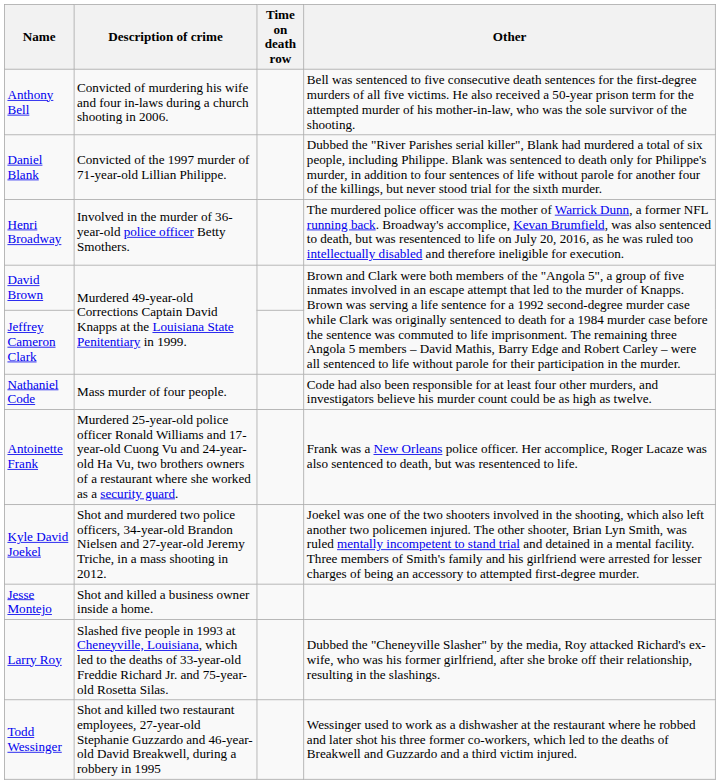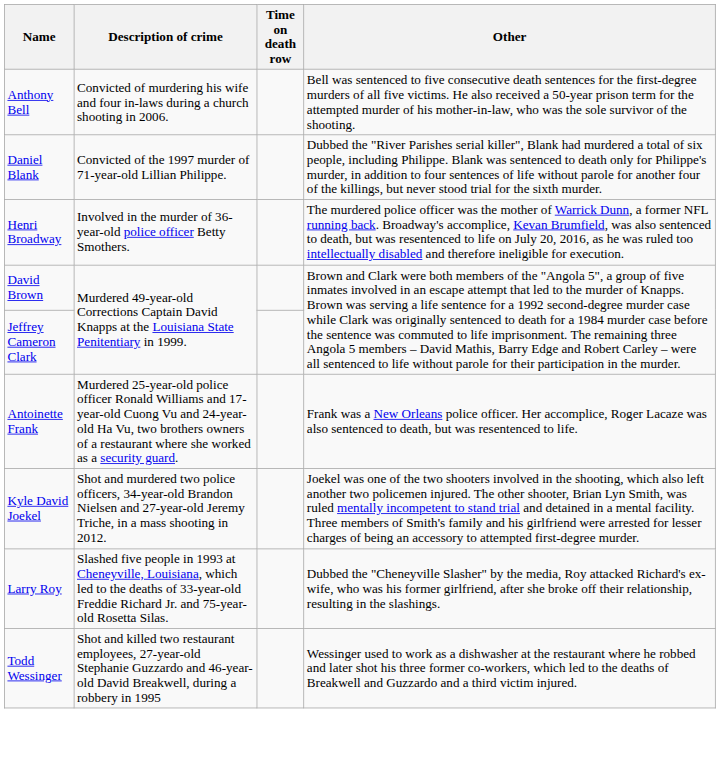 <table class="wikitable sortable">
 <tr>
 <th>Name</th>
 <th>Description of crime</th>
 <th>Time on death row</th>
 <th>Other</th>
 </tr>
 <tr>
 <td><a href='#'>Anthony Bell</a></td>
 <td>Convicted of murdering his wife and four in-laws during a church shooting in 2006.</td>
 <td></td>
 <td>Bell was sentenced to five consecutive death sentences for the first-degree murders of all five victims. He also received a 50-year prison term for the attempted murder of his mother-in-law, who was the sole survivor of the shooting.</td>
 </tr>
 <tr>
 <td><a href='#'>Daniel Blank</a></td>
 <td>Convicted of the 1997 murder of 71-year-old Lillian Philippe.</td>
 <td></td>
 <td>Dubbed the "River Parishes serial killer", Blank had murdered a total of six people, including Philippe. Blank was sentenced to death only for Philippe's murder, in addition to four sentences of life without parole for another four of the killings, but never stood trial for the sixth murder.</td>
 </tr>
 <tr>
 <td><a href='#'>Henri Broadway</a></td>
 <td>Involved in the murder of 36-year-old <a href='#'>police officer</a> Betty Smothers.</td>
 <td></td>
 <td>The murdered police officer was the mother of <a href='#'>Warrick Dunn</a>, a former NFL <a href='#'>running back</a>. Broadway's accomplice, <a href='#'>Kevan Brumfield</a>, was also sentenced to death, but was resentenced to life on July 20, 2016, as he was ruled too <a href='#'>intellectually disabled</a> and therefore ineligible for execution.</td>
 </tr>
 <tr>
 <td><a href='#'>David Brown</a></td>
 <td rowspan=2>Murdered 49-year-old Corrections Captain David Knapps at the <a href='#'>Louisiana State Penitentiary</a> in 1999.</td>
 <td></td>
 <td rowspan=2>Brown and Clark were both members of the "Angola 5", a group of five inmates involved in an escape attempt that led to the murder of Knapps. Brown was serving a life sentence for a 1992 second-degree murder case while Clark was originally sentenced to death for a 1984 murder case before the sentence was commuted to life imprisonment. The remaining three Angola 5 members – David Mathis, Barry Edge and Robert Carley – were all sentenced to life without parole for their participation in the murder.</td>
 </tr>
 <tr>
 <td><a href='#'>Jeffrey Cameron Clark</a></td>
 <td></td>
 </tr>
 <tr>
-<td><a href='#'>Nathaniel Code</a></td>
-<td>Mass murder of four people.</td>
-<td></td>
-<td>Code had also been responsible for at least four other murders, and investigators believe his murder count could be as high as twelve.</td>
-</tr>
-<tr>
 <td><a href='#'>Antoinette Frank</a></td>
 <td>Murdered 25-year-old police officer Ronald Williams and 17-year-old Cuong Vu and 24-year-old Ha Vu, two brothers owners of a restaurant where she worked as a <a href='#'>security guard</a>.</td>
 <td></td>
 <td>Frank was a <a href='#'>New Orleans</a> police officer. Her accomplice, Roger Lacaze was also sentenced to death, but was resentenced to life.</td>
 </tr>
 <tr>
 <td><a href='#'>Kyle David Joekel</a></td>
 <td>Shot and murdered two police officers, 34-year-old Brandon Nielsen and 27-year-old Jeremy Triche, in a mass shooting in 2012.</td>
 <td></td>
 <td>Joekel was one of the two shooters involved in the shooting, which also left another two policemen injured. The other shooter, Brian Lyn Smith, was ruled <a href='#'>mentally incompetent to stand trial</a> and detained in a mental facility. Three members of Smith's family and his girlfriend were arrested for lesser charges of being an accessory to attempted first-degree murder.</td>
-</tr>
-<tr>
-<td><a href='#'>Jesse Montejo</a></td>
-<td>Shot and killed a business owner inside a home.</td>
-<td></td>
-<td></td>
 </tr>
 <tr>
 <td><a href='#'>Larry Roy</a></td>
 <td>Slashed five people in 1993 at <a href='#'>Cheneyville, Louisiana</a>, which led to the deaths of 33-year-old Freddie Richard Jr. and 75-year-old Rosetta Silas.</td>
 <td></td>
 <td>Dubbed the "Cheneyville Slasher" by the media, Roy attacked Richard's ex-wife, who was his former girlfriend, after she broke off their relationship, resulting in the slashings.</td>
 </tr>
 <tr>
 <td><a href='#'>Todd Wessinger</a></td>
 <td>Shot and killed two restaurant employees, 27-year-old Stephanie Guzzardo and 46-year-old David Breakwell, during a robbery in 1995</td>
 <td></td>
 <td>Wessinger used to work as a dishwasher at the restaurant where he robbed and later shot his three former co-workers, which led to the deaths of Breakwell and Guzzardo and a third victim injured.</td>
 </tr>
 </table>
